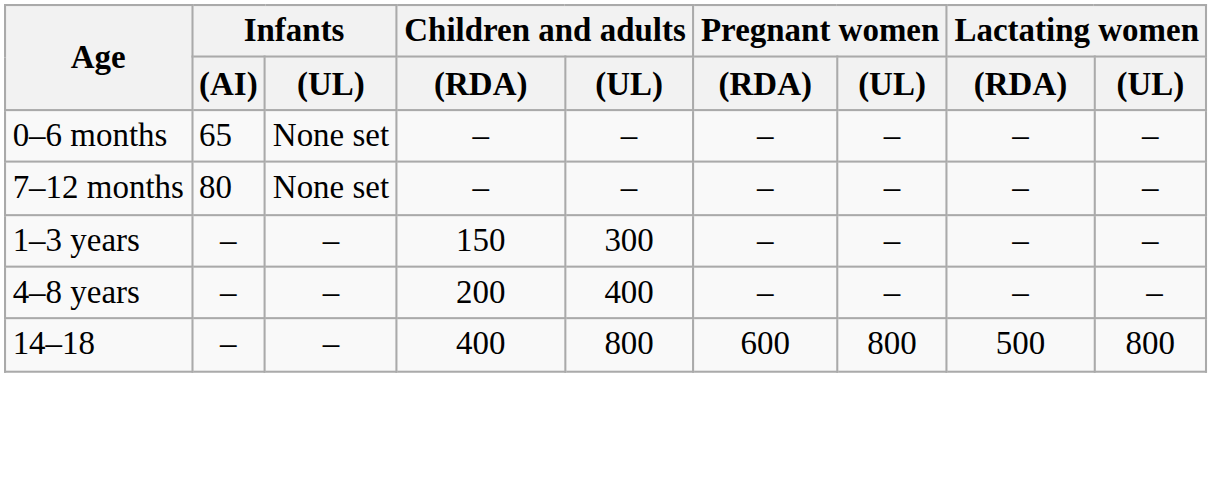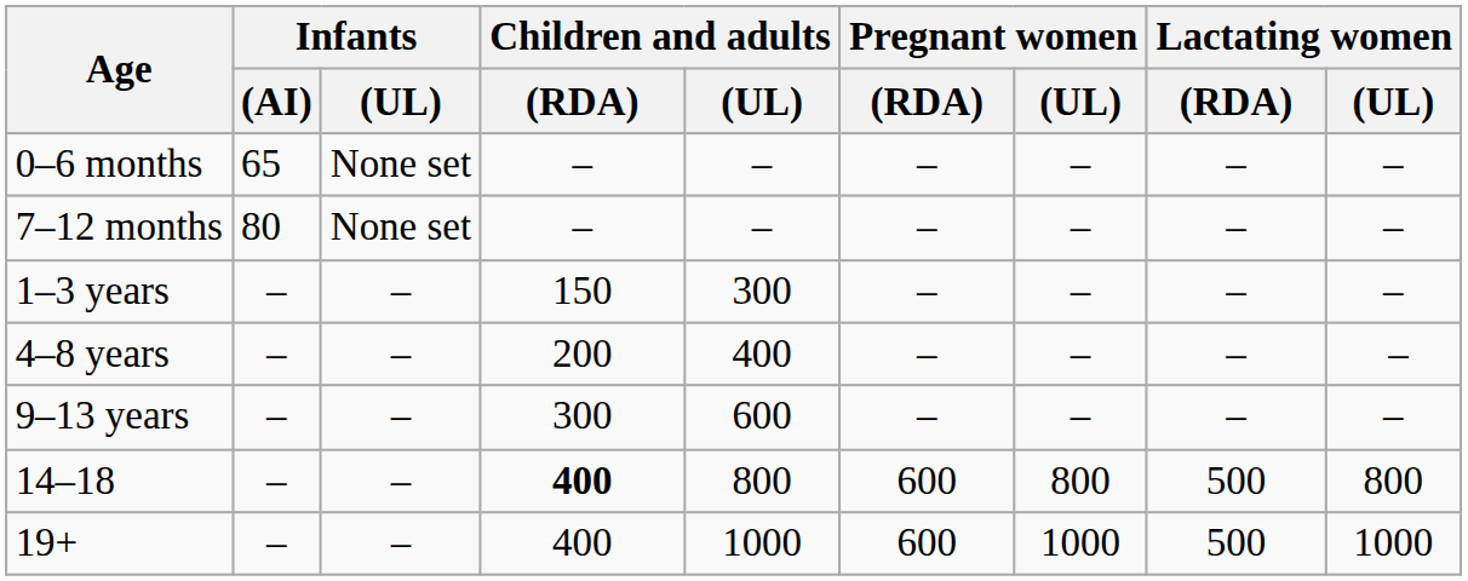 <table class="wikitable">
 <tr>
 <th rowspan="2">Age</th>
 <th colspan="2">Infants</th>
 <th colspan="2">Children and adults</th>
 <th colspan="2">Pregnant women</th>
 <th colspan="2">Lactating women</th>
 </tr>
 <tr>
 <th>(AI)</th>
 <th>(UL)</th>
 <th>(RDA)</th>
 <th>(UL)</th>
 <th>(RDA)</th>
 <th>(UL)</th>
 <th>(RDA)</th>
 <th>(UL)</th>
 </tr>
 <tr>
 <td>0–6 months</td>
 <td>65</td>
 <td>None set</td>
 <td style ="text-align: center;">–</td>
 <td style ="text-align: center;">–</td>
 <td style ="text-align: center;">–</td>
 <td style ="text-align: center;">–</td>
 <td style ="text-align: center;">–</td>
 <td style ="text-align: center;">–</td>
 </tr>
 <tr>
 <td>7–12 months</td>
 <td>80</td>
 <td>None set</td>
 <td style ="text-align: center;">–</td>
 <td style ="text-align: center;">–</td>
 <td style ="text-align: center;">–</td>
 <td style ="text-align: center;">–</td>
 <td style ="text-align: center;">–</td>
 <td style ="text-align: center;">–</td>
 </tr>
 <tr>
 <td>1–3 years</td>
 <td style ="text-align: center;">–</td>
 <td style ="text-align: center;">–</td>
 <td style ="text-align: center;">150</td>
 <td style ="text-align: center;">300</td>
 <td style ="text-align: center;">–</td>
 <td style ="text-align: center;">–</td>
 <td style ="text-align: center;">–</td>
 <td style ="text-align: center;">–</td>
 </tr>
 <tr>
 <td>4–8 years</td>
 <td style ="text-align: center;">–</td>
 <td style ="text-align: center;">–</td>
 <td style ="text-align: center;">200</td>
 <td style ="text-align: center;">400</td>
 <td style ="text-align: center;">–</td>
 <td style ="text-align: center;">–</td>
 <td style ="text-align: center;">–</td>
 <td style ="text-align: center;"> –</td>
 </tr>
 <tr>
+<td>9–13 years</td>
+<td style ="text-align: center;">–</td>
+<td style ="text-align: center;">–</td>
+<td style ="text-align: center;">300</td>
+<td style ="text-align: center;">600</td>
+<td style ="text-align: center;">–</td>
+<td style ="text-align: center;">–</td>
+<td style ="text-align: center;">–</td>
+<td style ="text-align: center;">–</td>
+</tr>
+<tr>
 <td>14–18</td>
 <td style ="text-align: center;">–</td>
 <td style ="text-align: center;">–</td>
-<td style ="text-align: center;">400</td>
+<td style ="text-align: center;"><strong>400</strong></td>
 <td style ="text-align: center;">800</td>
 <td style ="text-align: center;">600</td>
 <td style ="text-align: center;">800</td>
 <td style ="text-align: center;">500</td>
 <td style ="text-align: center;">800</td>
 </tr>
+<tr>
+<td>19+</td>
+<td style ="text-align: center;">–</td>
+<td style ="text-align: center;">–</td>
+<td style ="text-align: center;">400</td>
+<td style ="text-align: center;">1000</td>
+<td style ="text-align: center;">600</td>
+<td style ="text-align: center;">1000</td>
+<td style ="text-align: center;">500</td>
+<td style ="text-align: center;">1000</td>
+</tr>
 </table>
